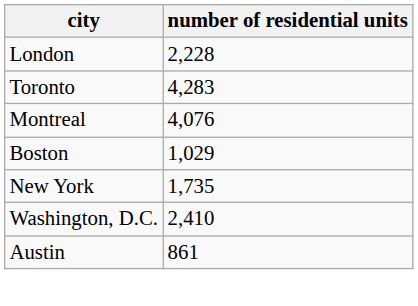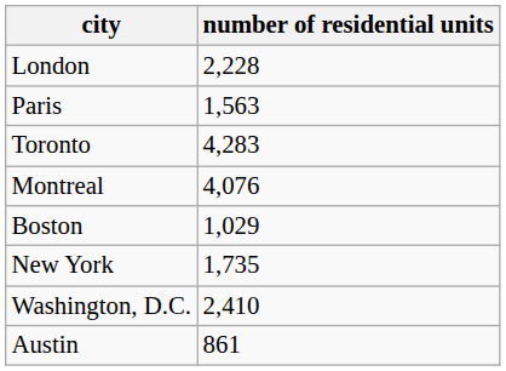 <table class="wikitable">
 <tr>
 <th>city</th>
 <th>number of residential units</th>
 </tr>
 <tr>
 <td>London</td>
 <td>2,228</td>
+</tr>
+<tr>
+<td>Paris</td>
+<td>1,563</td>
 </tr>
 <tr>
 <td>Toronto</td>
 <td>4,283</td>
 </tr>
 <tr>
 <td>Montreal</td>
 <td>4,076</td>
 </tr>
 <tr>
 <td>Boston</td>
 <td>1,029</td>
 </tr>
 <tr>
 <td>New York</td>
 <td>1,735</td>
 </tr>
 <tr>
 <td>Washington, D.C.</td>
 <td>2,410</td>
 </tr>
 <tr>
 <td>Austin</td>
 <td>861</td>
 </tr>
 </table>
